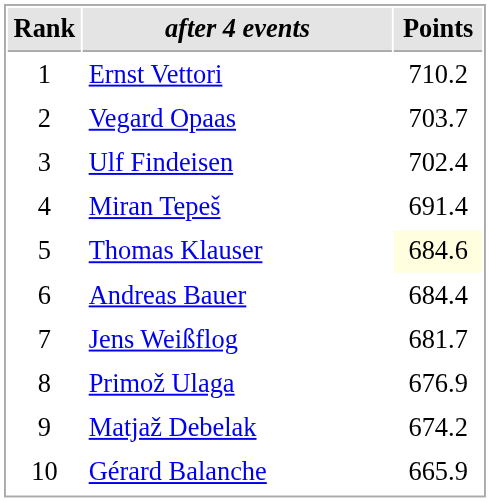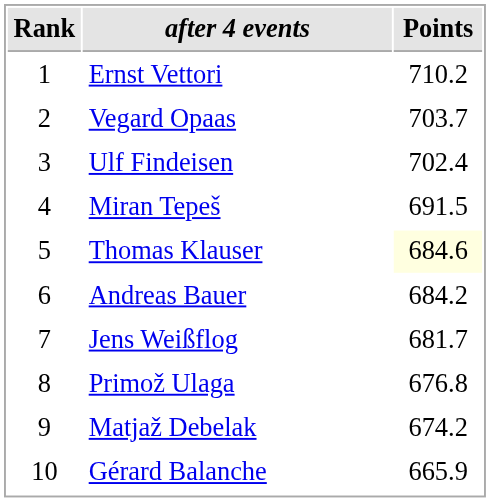 <table cellspacing="1" cellpadding="3" style="border:1px solid #AAAAAA;font-size:86%">
 <tr bgcolor="#E4E4E4">
 <th style="border-bottom:1px solid #AAAAAA" width=10>Rank</th>
 <th style="border-bottom:1px solid #AAAAAA" width=155><em>after 4 events</em></th>
 <th style="border-bottom:1px solid #AAAAAA" width=40>Points</th>
 </tr>
 <tr>
 <td align=center>1</td>
 <td> <a href='#'>Ernst Vettori</a></td>
 <td align=center>710.2</td>
 </tr>
 <tr>
 <td align=center>2</td>
 <td> <a href='#'>Vegard Opaas</a></td>
 <td align=center>703.7</td>
 </tr>
 <tr>
 <td align=center>3</td>
 <td> <a href='#'>Ulf Findeisen</a></td>
 <td align=center>702.4</td>
 </tr>
 <tr>
 <td align=center>4</td>
 <td> <a href='#'>Miran Tepeš</a></td>
-<td align=center>691.4</td>
+<td align=center>691.5</td>
 </tr>
 <tr>
 <td align=center>5</td>
 <td> <a href='#'>Thomas Klauser</a></td>
 <td align=center style="background: lightyellow;">684.6</td>
 </tr>
 <tr>
 <td align=center>6</td>
 <td> <a href='#'>Andreas Bauer</a></td>
-<td align=center>684.4</td>
+<td align=center>684.2</td>
 </tr>
 <tr>
 <td align=center>7</td>
 <td> <a href='#'>Jens Weißflog</a></td>
 <td align=center>681.7</td>
 </tr>
 <tr>
 <td align=center>8</td>
 <td> <a href='#'>Primož Ulaga</a></td>
-<td align=center>676.9</td>
+<td align=center>676.8</td>
 </tr>
 <tr>
 <td align=center>9</td>
 <td> <a href='#'>Matjaž Debelak</a></td>
 <td align=center>674.2</td>
 </tr>
 <tr>
 <td align=center>10</td>
 <td> <a href='#'>Gérard Balanche</a></td>
 <td align=center>665.9</td>
 </tr>
 </table>
